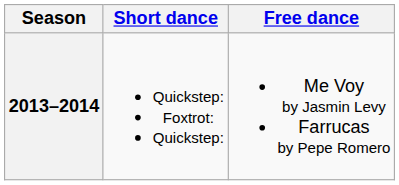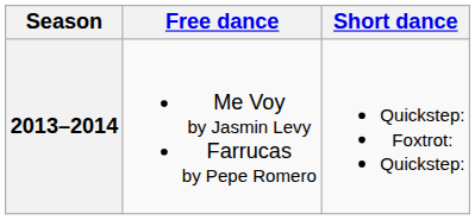 <table class=wikitable style=text-align:center>
 <tr>
 <th>Season</th>
+<th><a href='#'>Free dance</a></th>
 <th><a href='#'>Short dance</a></th>
-<th><a href='#'>Free dance</a></th>
 </tr>
 <tr>
 <th>2013–2014 <br> </th>
+<td><br><ul><li>Me Voy <br><small> by Jasmin Levy </small></li><li>Farrucas <br><small> by Pepe Romero </small></li></ul></td>
 <td><br><ul><li><small>Quickstep:</small></li><li><small>Foxtrot:</small></li><li><small>Quickstep:</small></li></ul></td>
-<td><br><ul><li>Me Voy <br><small> by Jasmin Levy </small></li><li>Farrucas <br><small> by Pepe Romero </small></li></ul></td>
 </tr>
 </table>
